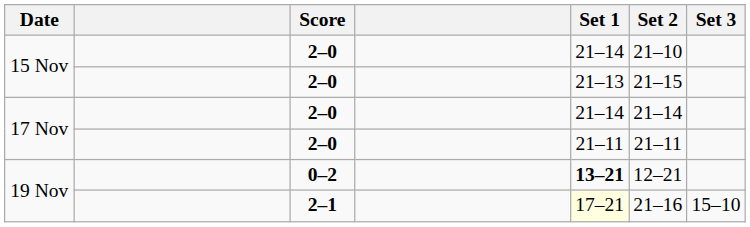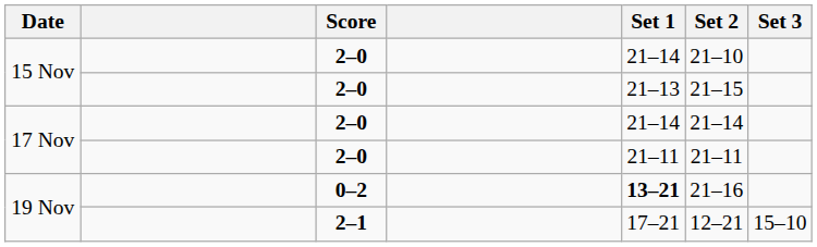 <table class="wikitable" style="text-align: center;">
 <tr>
 <th width="60">Date</th>
 <th align="right" width="270"></th>
 <th width="50">Score</th>
 <th align="left" width="270"></th>
 <th width="50">Set 1</th>
 <th width="50">Set 2</th>
 <th width="50">Set 3</th>
 </tr>
 <tr>
 <td rowspan=2>15 Nov</td>
 <td align=left><strong></strong></td>
 <td align=center><strong>2–0</strong></td>
 <td align=left></td>
 <td>21–14</td>
 <td>21–10</td>
 <td></td>
 </tr>
 <tr>
 <td align=left><strong></strong></td>
 <td align=center><strong>2–0</strong></td>
 <td align=left></td>
 <td>21–13</td>
 <td>21–15</td>
 <td></td>
 </tr>
 <tr>
 <td rowspan=2>17 Nov</td>
 <td align=left><strong></strong></td>
 <td align=center><strong>2–0</strong></td>
 <td align=left></td>
 <td>21–14</td>
 <td>21–14</td>
 <td></td>
 </tr>
 <tr>
 <td align=left><strong></strong></td>
 <td align=center><strong>2–0</strong></td>
 <td align=left></td>
 <td>21–11</td>
 <td>21–11</td>
 <td></td>
 </tr>
 <tr>
 <td rowspan=2>19 Nov</td>
 <td align=left></td>
 <td align=center><strong>0–2</strong></td>
 <td align=left><strong></strong></td>
 <td><strong>13–21</strong></td>
-<td>12–21</td>
+<td>21–16</td>
 <td></td>
 </tr>
 <tr>
 <td align=left><strong></strong></td>
 <td align=center><strong>2–1</strong></td>
 <td align=left></td>
-<td style="background: lightyellow;">17–21</td>
-<td>21–16</td>
+<td>17–21</td>
+<td>12–21</td>
 <td>15–10</td>
 </tr>
 </table>
